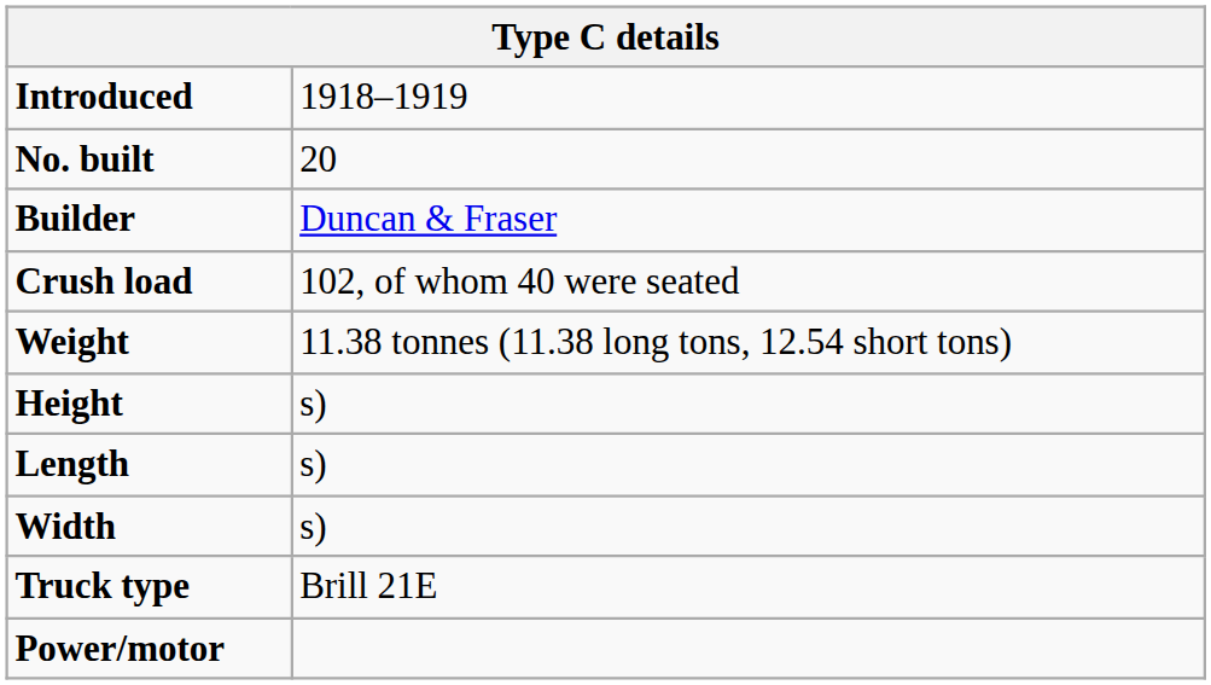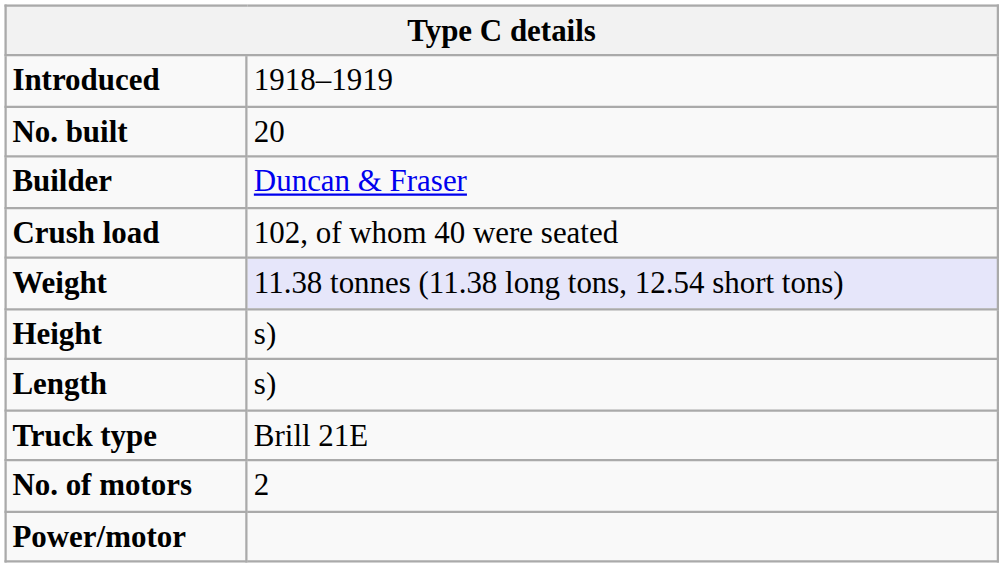 <table class="wikitable floatleft mw-collapsible mw-collapsed" border= "1" style= "width:35%; font-size: 86%; float:left; margin-left:1em; margin-right:3em; margin-bottom:2em">
 <tr>
 <th colspan="2"><strong>Type C details</strong></th>
 </tr>
 <tr>
 <td><strong>Introduced</strong></td>
 <td>1918–1919</td>
 </tr>
 <tr>
 <td><strong>No. built</strong></td>
 <td>20</td>
 </tr>
 <tr>
 <td><strong>Builder</strong></td>
 <td><a href='#'>Duncan & Fraser</a></td>
 </tr>
 <tr>
 <td><strong>Crush load</strong></td>
 <td>102, of whom 40 were seated</td>
 </tr>
 <tr>
 <td><strong>Weight</strong></td>
-<td>11.38 tonnes (11.38 long tons, 12.54 short tons)</td>
+<td style="background: lavender;">11.38 tonnes (11.38 long tons, 12.54 short tons)</td>
 </tr>
 <tr>
 <td><strong>Height</strong></td>
 <td>s)</td>
 </tr>
 <tr>
 <td><strong>Length</strong></td>
 <td>s)</td>
 </tr>
 <tr>
-<td><strong>Width</strong></td>
-<td>s)</td>
+<td><strong>Truck type</strong></td>
+<td>Brill 21E</td>
 </tr>
 <tr>
-<td><strong>Truck type</strong></td>
-<td>Brill 21E</td>
+<td><strong>No. of motors</strong></td>
+<td>2</td>
 </tr>
 <tr>
 <td><strong>Power/motor</strong></td>
 <td></td>
 </tr>
 </table>
